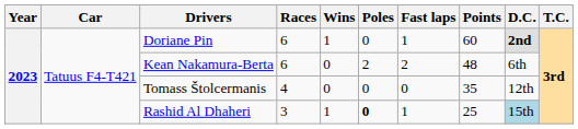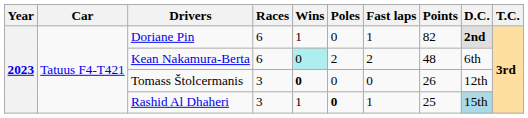 <table class="wikitable" style="font-size:85%">
 <tr>
 <th>Year</th>
 <th>Car</th>
 <th>Drivers</th>
 <th>Races</th>
 <th>Wins</th>
 <th>Poles</th>
 <th>Fast laps</th>
 <th>Points</th>
 <th>D.C.</th>
 <th>T.C.</th>
 </tr>
 <tr>
 <th rowspan="4"><a href='#'>2023</a></th>
 <td rowspan="4"><a href='#'>Tatuus F4-T421</a></td>
 <td> <a href='#'>Doriane Pin</a></td>
 <td>6</td>
 <td>1</td>
 <td>0</td>
 <td>1</td>
-<td>60</td>
+<td>82</td>
 <td style="background:#DFDFDF;"><strong>2nd</strong></td>
 <td rowspan="4" style="background:#FFDF9F;"><strong>3rd</strong></td>
 </tr>
 <tr>
 <td> <a href='#'>Kean Nakamura-Berta</a></td>
 <td>6</td>
-<td>0</td>
+<td style="background: paleturquoise;">0</td>
 <td>2</td>
 <td>2</td>
 <td>48</td>
 <td>6th</td>
 </tr>
 <tr>
 <td> Tomass Štolcermanis</td>
-<td>4</td>
+<td>3</td>
+<td><strong>0</strong></td>
 <td>0</td>
 <td>0</td>
-<td>0</td>
-<td>35</td>
+<td>26</td>
 <td>12th</td>
 </tr>
 <tr>
 <td> <a href='#'>Rashid Al Dhaheri</a></td>
 <td>3</td>
 <td>1</td>
 <td><strong>0</strong></td>
 <td>1</td>
 <td>25</td>
 <td style="background: lightblue;">15th</td>
 </tr>
 </table>
